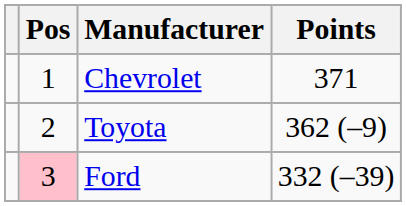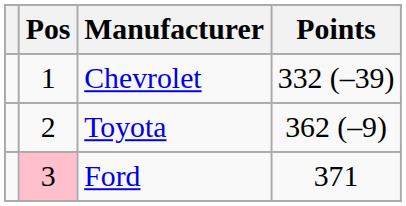 <table class="wikitable" style="font-size: 95%;">
 <tr>
 <th></th>
 <th>Pos</th>
 <th>Manufacturer</th>
 <th>Points</th>
 </tr>
 <tr>
 <td align="left"></td>
 <td style="text-align:center;">1</td>
 <td><a href='#'>Chevrolet</a></td>
-<td style="text-align:center;">371</td>
+<td style="text-align:center;">332 (–39)</td>
 </tr>
 <tr>
 <td align="left"></td>
 <td style="text-align:center;">2</td>
 <td><a href='#'>Toyota</a></td>
 <td style="text-align:center;">362 (–9)</td>
 </tr>
 <tr>
 <td align="left"></td>
 <td style="background: pink; text-align:center;">3</td>
 <td><a href='#'>Ford</a></td>
-<td style="text-align:center;">332 (–39)</td>
+<td style="text-align:center;">371</td>
 </tr>
 <tr class="sortbottom">
 </tr>
 </table>
